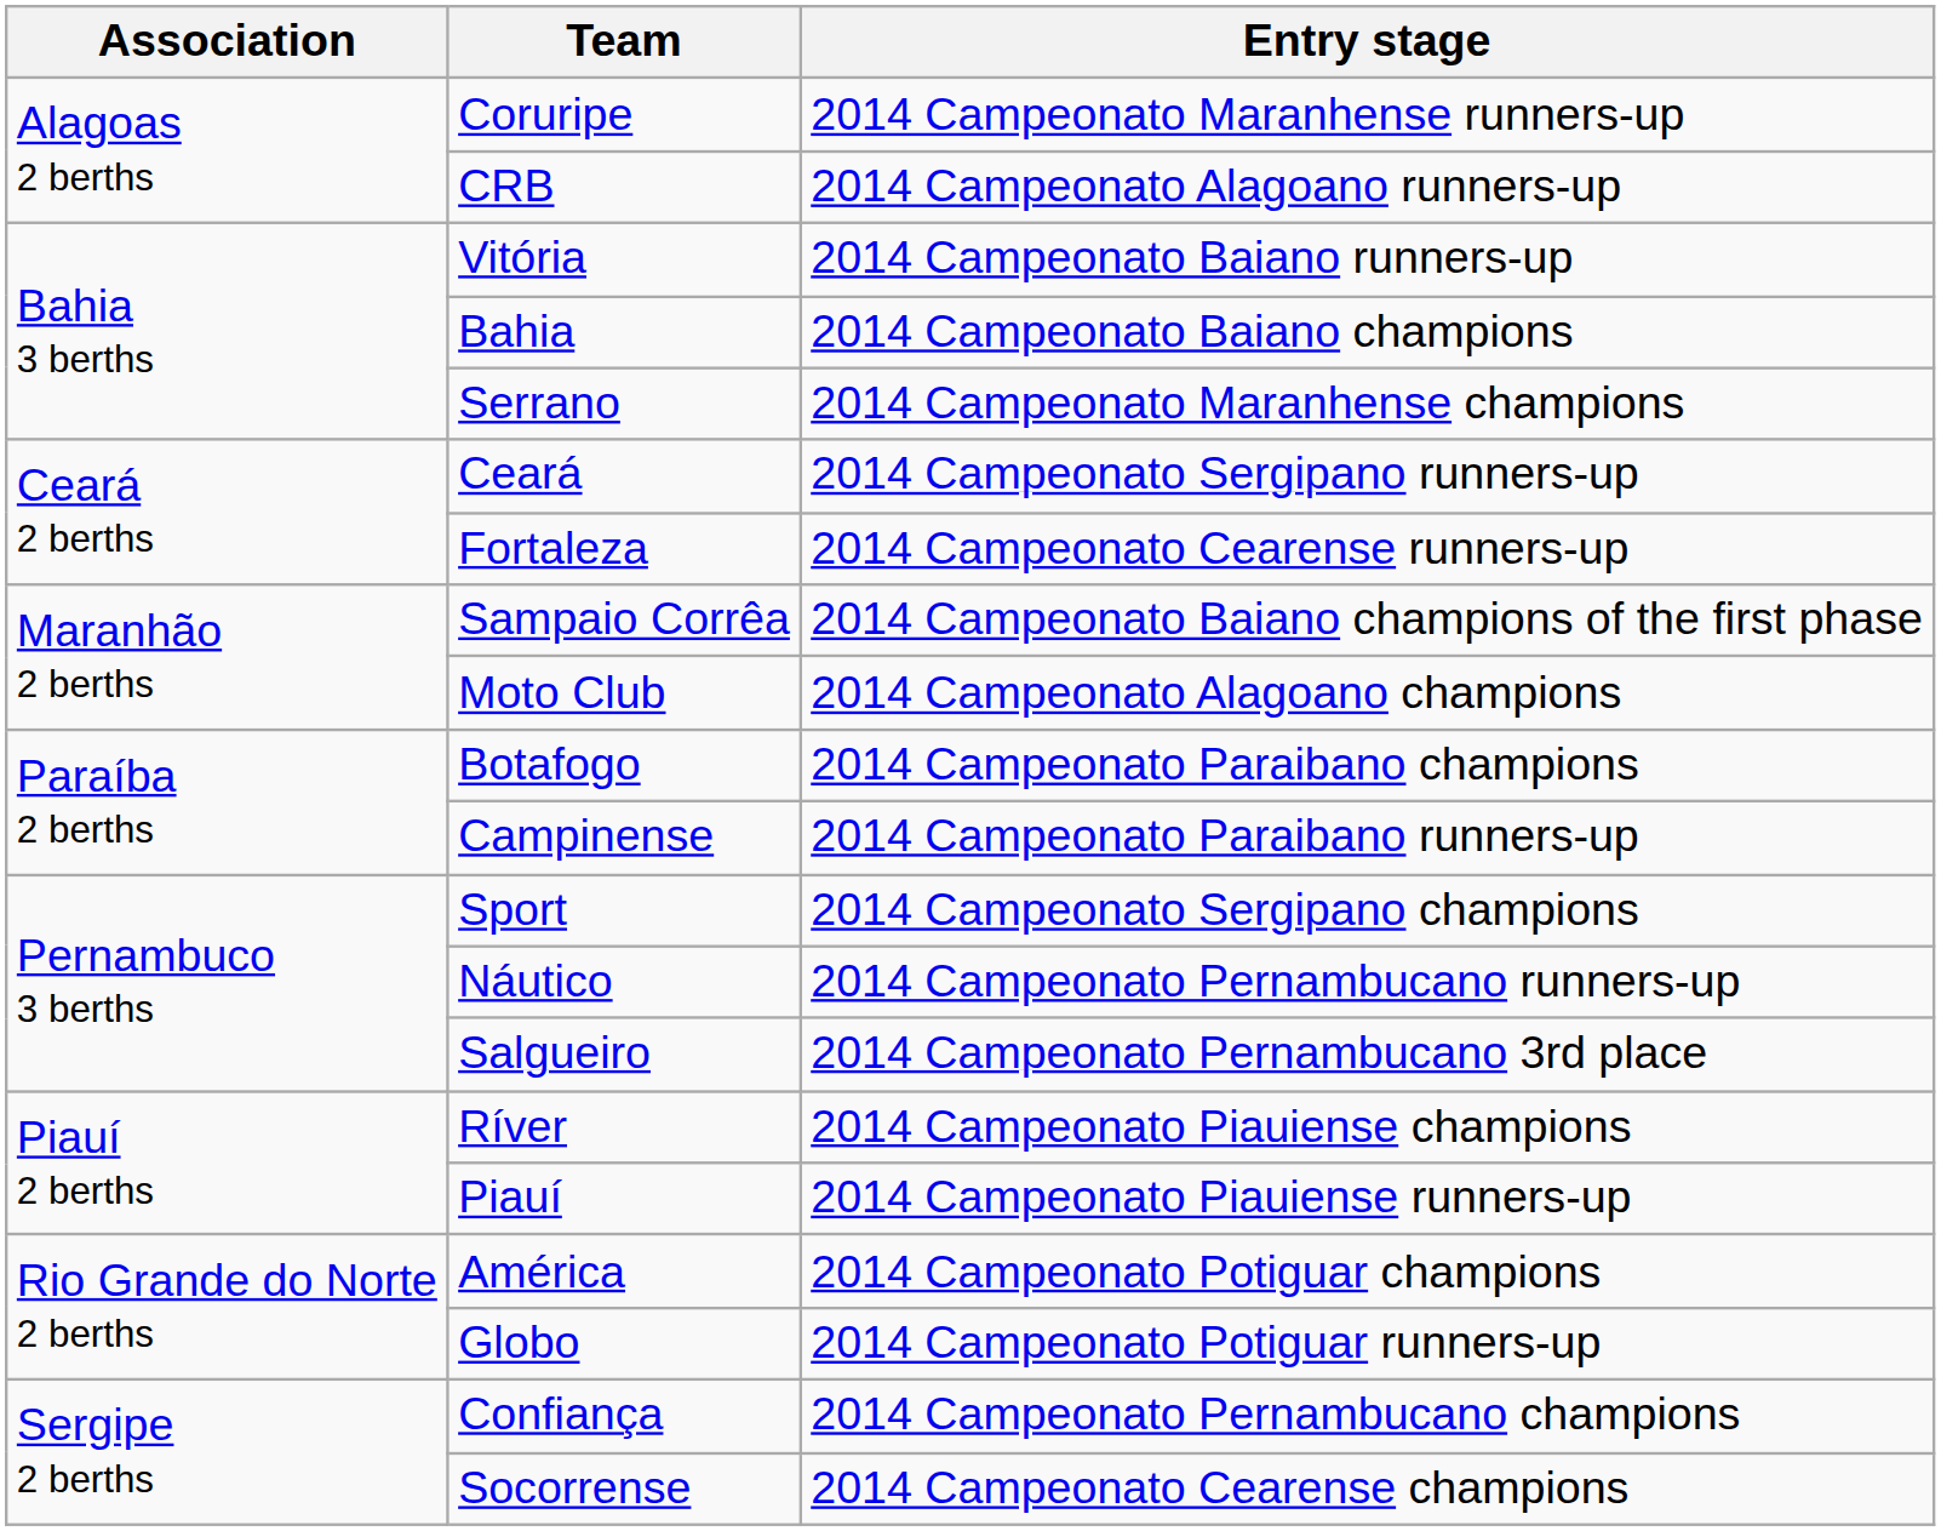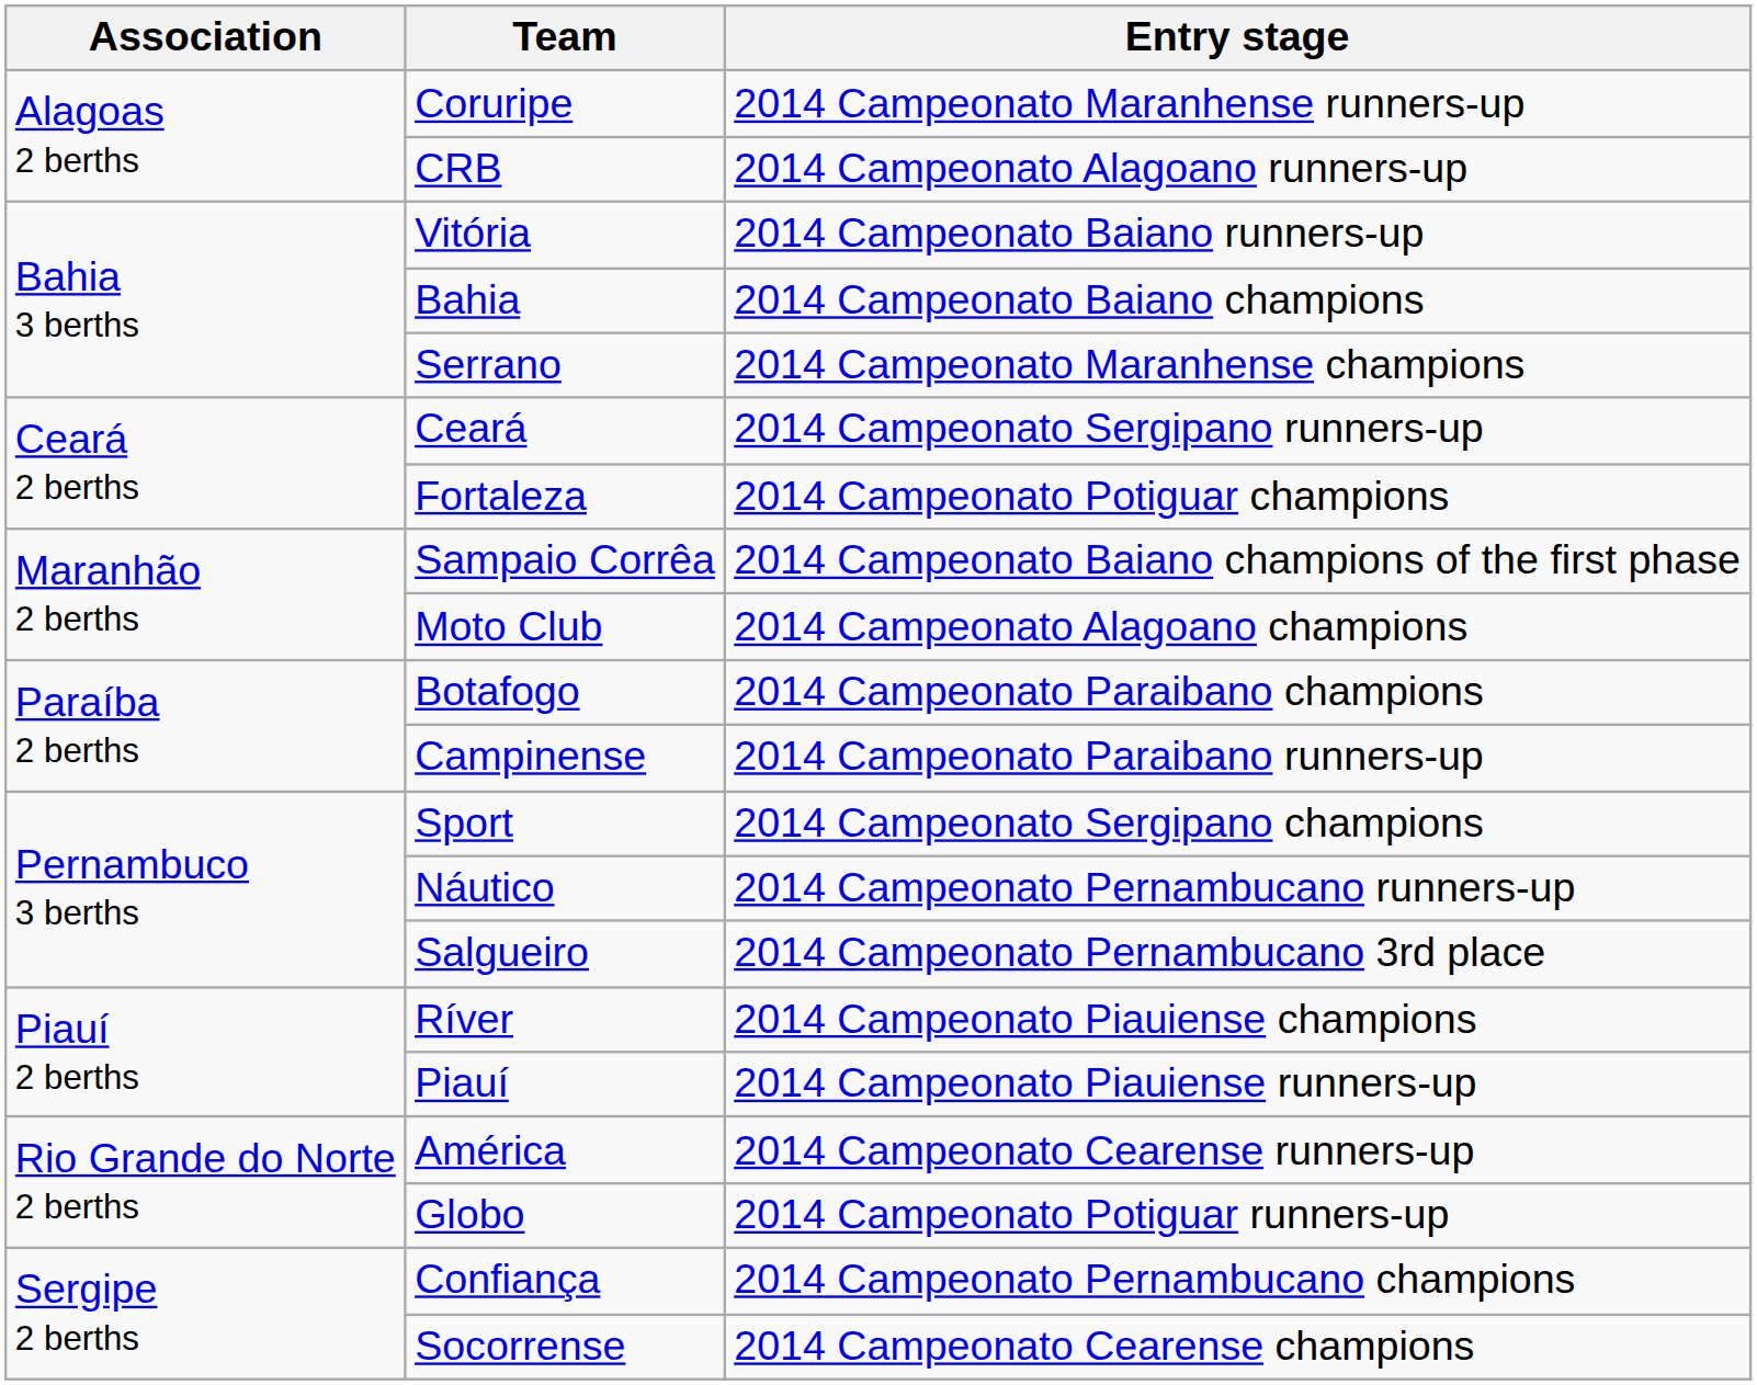 <table class="wikitable">
 <tr>
 <th>Association</th>
 <th>Team </th>
 <th>Entry stage</th>
 </tr>
 <tr>
 <td rowspan="2"> <a href='#'>Alagoas</a><br><small>2 berths</small></td>
 <td><a href='#'>Coruripe</a></td>
 <td><a href='#'>2014 Campeonato Maranhense</a> runners-up</td>
 </tr>
 <tr>
 <td><a href='#'>CRB</a></td>
 <td><a href='#'>2014 Campeonato Alagoano</a> runners-up</td>
 </tr>
 <tr>
 <td rowspan="3"> <a href='#'>Bahia</a><br><small>3 berths</small></td>
 <td><a href='#'>Vitória</a></td>
 <td><a href='#'>2014 Campeonato Baiano</a> runners-up</td>
 </tr>
 <tr>
 <td><a href='#'>Bahia</a></td>
 <td><a href='#'>2014 Campeonato Baiano</a> champions</td>
 </tr>
 <tr>
 <td><a href='#'>Serrano</a></td>
 <td><a href='#'>2014 Campeonato Maranhense</a> champions</td>
 </tr>
 <tr>
 <td rowspan="2"> <a href='#'>Ceará</a><br><small>2 berths</small></td>
 <td><a href='#'>Ceará</a></td>
 <td><a href='#'>2014 Campeonato Sergipano</a> runners-up</td>
 </tr>
 <tr>
 <td><a href='#'>Fortaleza</a></td>
-<td><a href='#'>2014 Campeonato Cearense</a> runners-up</td>
+<td><a href='#'>2014 Campeonato Potiguar</a> champions</td>
 </tr>
 <tr>
 <td rowspan="2"> <a href='#'>Maranhão</a><br><small>2 berths</small></td>
 <td><a href='#'>Sampaio Corrêa</a></td>
 <td><a href='#'>2014 Campeonato Baiano</a> champions of the first phase</td>
 </tr>
 <tr>
 <td><a href='#'>Moto Club</a></td>
 <td><a href='#'>2014 Campeonato Alagoano</a> champions</td>
 </tr>
 <tr>
 <td rowspan="2"> <a href='#'>Paraíba</a><br><small>2 berths</small></td>
 <td><a href='#'>Botafogo</a></td>
 <td><a href='#'>2014 Campeonato Paraibano</a> champions</td>
 </tr>
 <tr>
 <td><a href='#'>Campinense</a></td>
 <td><a href='#'>2014 Campeonato Paraibano</a> runners-up</td>
 </tr>
 <tr>
 <td rowspan="3"> <a href='#'>Pernambuco</a><br><small>3 berths</small></td>
 <td><a href='#'>Sport</a></td>
 <td><a href='#'>2014 Campeonato Sergipano</a> champions</td>
 </tr>
 <tr>
 <td><a href='#'>Náutico</a></td>
 <td><a href='#'>2014 Campeonato Pernambucano</a> runners-up</td>
 </tr>
 <tr>
 <td><a href='#'>Salgueiro</a></td>
 <td><a href='#'>2014 Campeonato Pernambucano</a> 3rd place</td>
 </tr>
 <tr>
 <td rowspan="2"> <a href='#'>Piauí</a><br><small>2 berths</small></td>
 <td><a href='#'>Ríver</a></td>
 <td><a href='#'>2014 Campeonato Piauiense</a> champions</td>
 </tr>
 <tr>
 <td><a href='#'>Piauí</a></td>
 <td><a href='#'>2014 Campeonato Piauiense</a> runners-up</td>
 </tr>
 <tr>
 <td rowspan="2"> <a href='#'>Rio Grande do Norte</a><br><small>2 berths</small></td>
 <td><a href='#'>América</a></td>
-<td><a href='#'>2014 Campeonato Potiguar</a> champions</td>
+<td><a href='#'>2014 Campeonato Cearense</a> runners-up</td>
 </tr>
 <tr>
 <td><a href='#'>Globo</a></td>
 <td><a href='#'>2014 Campeonato Potiguar</a> runners-up</td>
 </tr>
 <tr>
 <td rowspan="2"> <a href='#'>Sergipe</a><br><small>2 berths</small></td>
 <td><a href='#'>Confiança</a></td>
 <td><a href='#'>2014 Campeonato Pernambucano</a> champions</td>
 </tr>
 <tr>
 <td><a href='#'>Socorrense</a></td>
 <td><a href='#'>2014 Campeonato Cearense</a> champions</td>
 </tr>
 </table>
